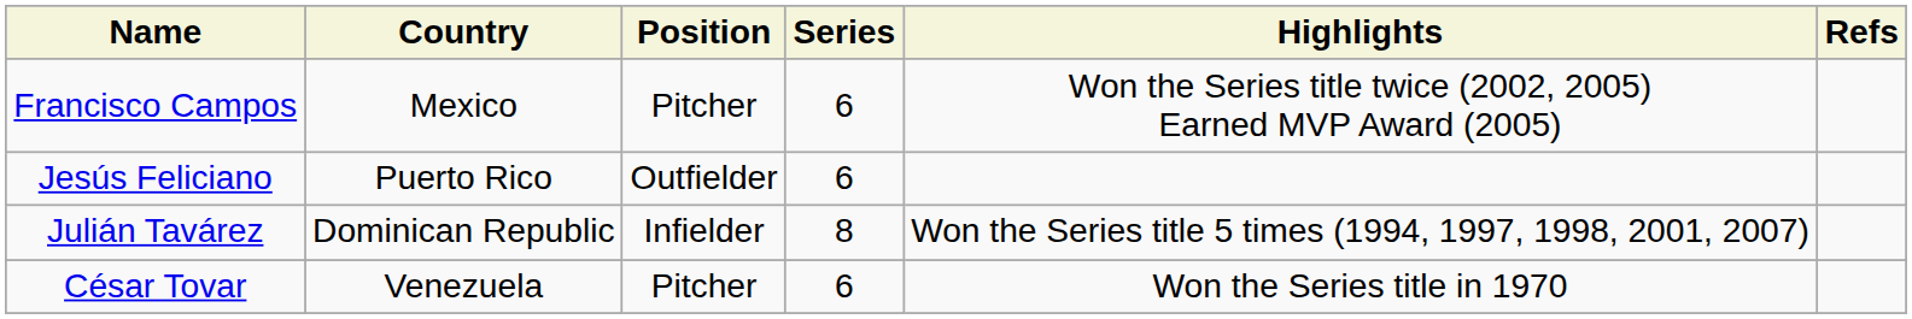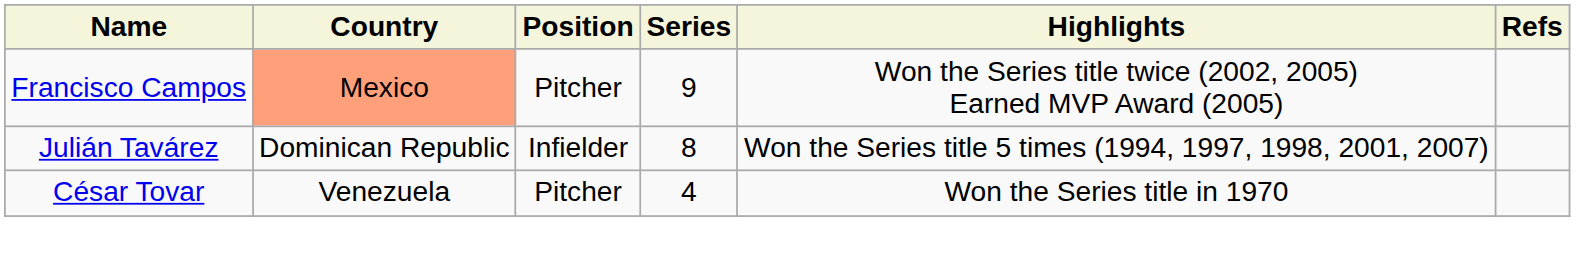 <table class="wikitable">
 <tr>
 <th style="background:#F5F5DC;">Name</th>
 <th style="background:#F5F5DC;">Country</th>
 <th style="background:#F5F5DC;">Position</th>
 <th style="background:#F5F5DC;">Series</th>
 <th style="background:#F5F5DC;">Highlights</th>
 <th style="background:#F5F5DC;">Refs</th>
 </tr>
 <tr align=center>
 <td><a href='#'>Francisco Campos</a></td>
-<td> Mexico</td>
+<td style="background: lightsalmon;"> Mexico</td>
 <td>Pitcher</td>
-<td>6</td>
+<td>9</td>
 <td>Won the Series title twice (2002, 2005)<br>Earned MVP Award (2005)</td>
-<td></td>
-</tr>
-<tr align=center>
-<td><a href='#'>Jesús Feliciano</a></td>
-<td> Puerto Rico</td>
-<td>Outfielder</td>
-<td>6</td>
-<td></td>
 <td></td>
 </tr>
 <tr align=center>
 <td><a href='#'>Julián Tavárez</a></td>
 <td> Dominican Republic</td>
 <td>Infielder</td>
 <td>8</td>
 <td>Won the Series title 5 times (1994, 1997, 1998, 2001, 2007)</td>
 <td></td>
 </tr>
 <tr align=center>
 <td><a href='#'>César Tovar</a></td>
 <td> Venezuela</td>
 <td>Pitcher</td>
-<td>6</td>
+<td>4</td>
 <td>Won the Series title in 1970</td>
 <td></td>
 </tr>
 </table>
